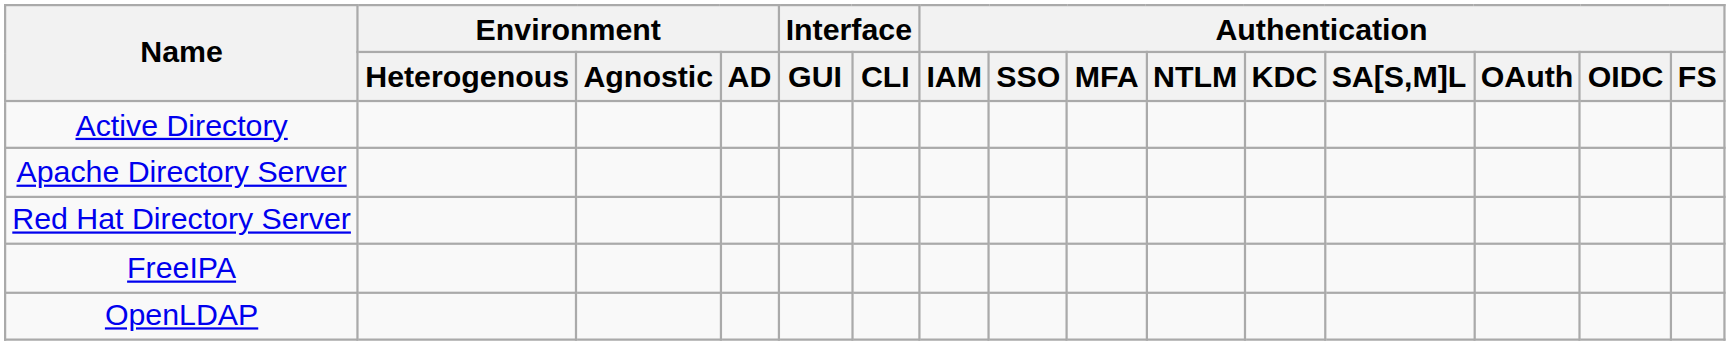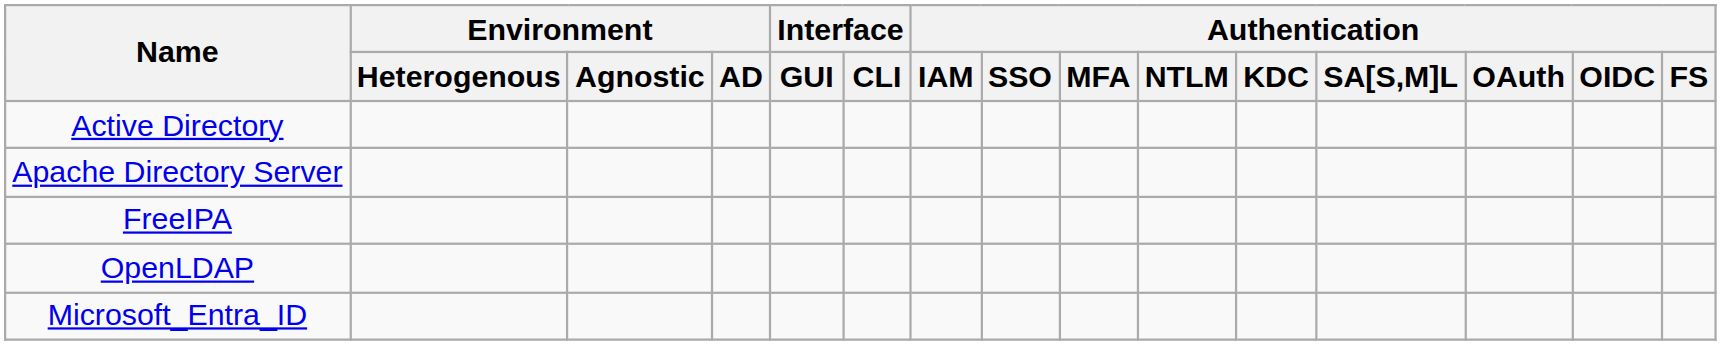 <table class="wikitable sortable" style="text-align: center; font-size: 85%; width: auto; table-layout: fixed;">
 <tr>
 <th rowspan="2">Name</th>
 <th colspan="3">Environment</th>
 <th colspan="2">Interface</th>
 <th colspan="9">Authentication</th>
 </tr>
 <tr>
 <th>Heterogenous</th>
 <th>Agnostic</th>
 <th>AD</th>
 <th>GUI</th>
 <th>CLI</th>
 <th>IAM</th>
 <th>SSO</th>
 <th>MFA</th>
 <th>NTLM</th>
 <th>KDC</th>
 <th>SA[S,M]L</th>
 <th>OAuth</th>
 <th>OIDC</th>
 <th>FS</th>
 </tr>
 <tr>
 <td><a href='#'>Active Directory</a></td>
 <td></td>
 <td></td>
 <td></td>
 <td></td>
 <td></td>
 <td></td>
 <td></td>
 <td></td>
 <td></td>
 <td></td>
 <td></td>
 <td></td>
 <td></td>
 <td></td>
 </tr>
 <tr>
 <td><a href='#'>Apache Directory Server</a></td>
 <td></td>
 <td></td>
 <td></td>
 <td></td>
 <td></td>
 <td></td>
 <td></td>
 <td></td>
 <td></td>
 <td></td>
 <td></td>
 <td></td>
 <td></td>
 <td></td>
 </tr>
 <tr>
-<td><a href='#'>Red Hat Directory Server</a></td>
-<td></td>
-<td></td>
-<td></td>
-<td></td>
-<td></td>
-<td></td>
-<td></td>
-<td></td>
-<td></td>
-<td></td>
-<td></td>
-<td></td>
-<td></td>
-<td></td>
-</tr>
-<tr>
 <td><a href='#'>FreeIPA</a></td>
 <td></td>
 <td></td>
 <td></td>
 <td></td>
 <td></td>
 <td></td>
 <td></td>
 <td></td>
 <td></td>
 <td></td>
 <td></td>
 <td></td>
 <td></td>
 <td></td>
 </tr>
 <tr>
 <td><a href='#'>OpenLDAP</a></td>
 <td></td>
 <td></td>
 <td></td>
 <td></td>
 <td></td>
 <td></td>
 <td></td>
 <td></td>
 <td></td>
 <td></td>
 <td></td>
 <td></td>
 <td></td>
 <td></td>
 </tr>
+<tr>
+<td><a href='#'>Microsoft_Entra_ID</a></td>
+<td></td>
+<td></td>
+<td></td>
+<td></td>
+<td></td>
+<td></td>
+<td></td>
+<td></td>
+<td></td>
+<td></td>
+<td></td>
+<td></td>
+<td></td>
+<td></td>
+</tr>
 </table>
